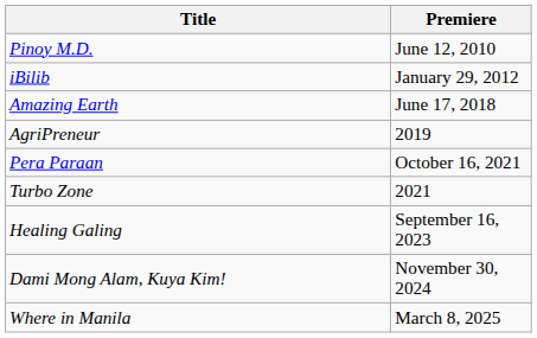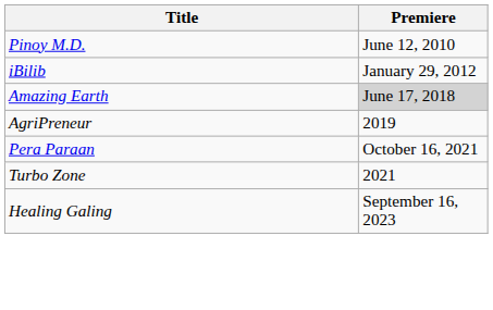 <table class="wikitable sortable" width="75%">
 <tr>
 <th style="width:55%;">Title</th>
 <th style="width:20%;">Premiere</th>
 </tr>
 <tr>
 <td><em><a href='#'>Pinoy M.D.</a></em></td>
 <td>June 12, 2010</td>
 </tr>
 <tr>
 <td><em><a href='#'>iBilib</a></em></td>
 <td>January 29, 2012</td>
 </tr>
 <tr>
 <td><em><a href='#'>Amazing Earth</a></em></td>
-<td>June 17, 2018</td>
+<td style="background: lightgrey;">June 17, 2018</td>
 </tr>
 <tr>
 <td><em>AgriPreneur</em></td>
 <td>2019</td>
 </tr>
 <tr>
 <td><em><a href='#'>Pera Paraan</a></em></td>
 <td>October 16, 2021</td>
 </tr>
 <tr>
 <td><em>Turbo Zone</em></td>
 <td>2021</td>
 </tr>
 <tr>
 <td><em>Healing Galing</em></td>
 <td>September 16, 2023</td>
 </tr>
-<tr>
-<td><em>Dami Mong Alam, Kuya Kim!</em></td>
-<td>November 30, 2024</td>
-</tr>
-<tr>
-<td><em>Where in Manila</em></td>
-<td>March 8, 2025</td>
-</tr>
 </table>
